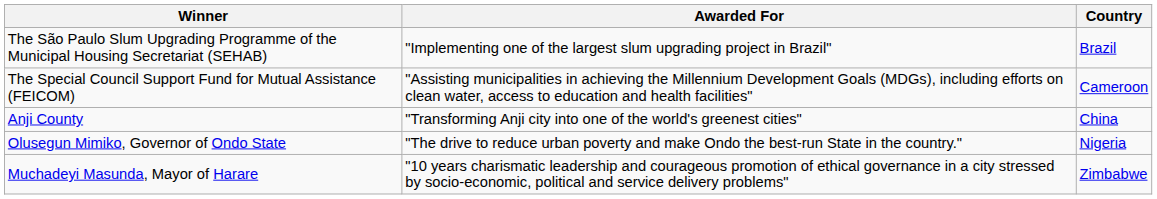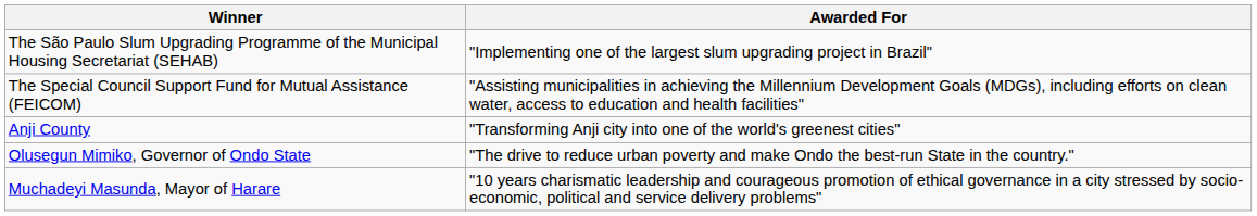 <table class="wikitable">
 <tr>
 <th>Winner</th>
 <th>Awarded For</th>
-<th>Country</th>
 </tr>
 <tr>
 <td>The São Paulo Slum Upgrading Programme of the Municipal Housing Secretariat (SEHAB)</td>
 <td>"Implementing one of the largest slum upgrading project in Brazil"</td>
-<td><a href='#'>Brazil</a></td>
 </tr>
 <tr>
 <td>The Special Council Support Fund for Mutual Assistance (FEICOM)</td>
 <td>"Assisting municipalities in achieving the Millennium Development Goals (MDGs), including efforts on clean water, access to education and health facilities"</td>
-<td><a href='#'>Cameroon</a></td>
 </tr>
 <tr>
 <td><a href='#'>Anji County</a></td>
 <td>"Transforming Anji city into one of the world's greenest cities"</td>
-<td><a href='#'>China</a></td>
 </tr>
 <tr>
 <td><a href='#'>Olusegun Mimiko</a>, Governor of <a href='#'>Ondo State</a></td>
 <td>"The drive to reduce urban poverty and make Ondo the best-run State in the country."</td>
-<td><a href='#'>Nigeria</a></td>
 </tr>
 <tr>
 <td><a href='#'>Muchadeyi Masunda</a>, Mayor of <a href='#'>Harare</a></td>
 <td>"10 years charismatic leadership and courageous promotion of ethical governance in a city stressed by socio-economic, political and service delivery problems"</td>
-<td><a href='#'>Zimbabwe</a></td>
 </tr>
 </table>
